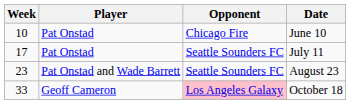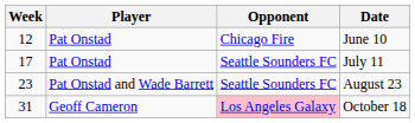 <table class="wikitable">
 <tr>
 <th>Week</th>
 <th>Player</th>
 <th>Opponent</th>
 <th>Date</th>
 </tr>
 <tr>
-<td align=center>10</td>
+<td align=center>12</td>
 <td> <a href='#'>Pat Onstad</a></td>
 <td><a href='#'>Chicago Fire</a></td>
 <td>June 10</td>
 </tr>
 <tr>
 <td align=center>17</td>
 <td> <a href='#'>Pat Onstad</a></td>
 <td><a href='#'>Seattle Sounders FC</a></td>
 <td>July 11</td>
 </tr>
 <tr>
 <td align=center>23</td>
 <td> <a href='#'>Pat Onstad</a> and  <a href='#'>Wade Barrett</a></td>
 <td><a href='#'>Seattle Sounders FC</a></td>
 <td>August 23</td>
 </tr>
 <tr>
-<td align=center>33</td>
+<td align=center>31</td>
 <td> <a href='#'>Geoff Cameron</a></td>
 <td style="background: pink;"><a href='#'>Los Angeles Galaxy</a></td>
 <td>October 18</td>
 </tr>
 </table>
